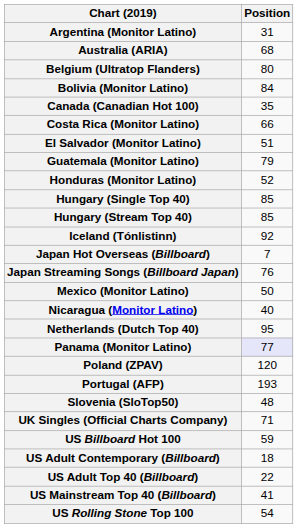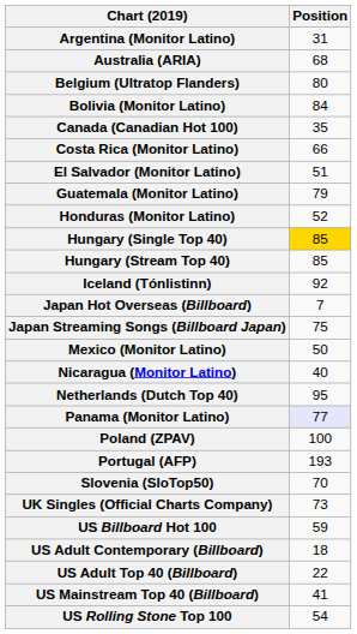 <table class="wikitable sortable plainrowheaders" style="text-align:center">
 <tr>
 <th scope="col">Chart (2019)</th>
 <th scope="col">Position</th>
 </tr>
 <tr>
 <th scope="row">Argentina (Monitor Latino)</th>
 <td>31</td>
 </tr>
 <tr>
 <th scope="row">Australia (ARIA)</th>
 <td>68</td>
 </tr>
 <tr>
 <th scope="row">Belgium (Ultratop Flanders)</th>
 <td>80</td>
 </tr>
 <tr>
 <th scope="row">Bolivia (Monitor Latino)</th>
 <td>84</td>
 </tr>
 <tr>
 <th scope="row">Canada (Canadian Hot 100)</th>
 <td>35</td>
 </tr>
 <tr>
 <th scope="row">Costa Rica (Monitor Latino)</th>
 <td>66</td>
 </tr>
 <tr>
 <th scope="row">El Salvador (Monitor Latino)</th>
 <td>51</td>
 </tr>
 <tr>
 <th scope="row">Guatemala (Monitor Latino)</th>
 <td>79</td>
 </tr>
 <tr>
 <th scope="row">Honduras (Monitor Latino)</th>
 <td>52</td>
 </tr>
 <tr>
 <th scope="row">Hungary (Single Top 40)</th>
-<td>85</td>
+<td style="background: gold;">85</td>
 </tr>
 <tr>
 <th scope="row">Hungary (Stream Top 40)</th>
 <td>85</td>
 </tr>
 <tr>
 <th scope="row">Iceland (Tónlistinn)</th>
 <td>92</td>
 </tr>
 <tr>
 <th scope="row">Japan Hot Overseas (<em>Billboard</em>)</th>
 <td>7</td>
 </tr>
 <tr>
 <th scope="row">Japan Streaming Songs (<em>Billboard Japan</em>)</th>
-<td>76</td>
+<td>75</td>
 </tr>
 <tr>
 <th scope="row">Mexico (Monitor Latino)</th>
 <td>50</td>
 </tr>
 <tr>
 <th scope="row">Nicaragua (<a href='#'>Monitor Latino</a>)</th>
 <td>40</td>
 </tr>
 <tr>
 <th scope="row">Netherlands (Dutch Top 40)</th>
 <td>95</td>
 </tr>
 <tr>
 <th scope="row">Panama (Monitor Latino)</th>
 <td style="background: lavender;">77</td>
 </tr>
 <tr>
 <th scope="row">Poland (ZPAV)</th>
-<td>120</td>
+<td>100</td>
 </tr>
 <tr>
 <th scope="row">Portugal (AFP)</th>
 <td>193</td>
 </tr>
 <tr>
 <th scope="row">Slovenia (SloTop50)</th>
-<td>48</td>
+<td>70</td>
 </tr>
 <tr>
 <th scope="row">UK Singles (Official Charts Company)</th>
-<td>71</td>
+<td>73</td>
 </tr>
 <tr>
 <th scope="row">US <em>Billboard</em> Hot 100</th>
 <td>59</td>
 </tr>
 <tr>
 <th scope="row">US Adult Contemporary (<em>Billboard</em>)</th>
 <td>18</td>
 </tr>
 <tr>
 <th scope="row">US Adult Top 40 (<em>Billboard</em>)</th>
 <td>22</td>
 </tr>
 <tr>
 <th scope="row">US Mainstream Top 40 (<em>Billboard</em>)</th>
 <td>41</td>
 </tr>
 <tr>
 <th scope="row">US <em>Rolling Stone</em> Top 100</th>
 <td>54</td>
 </tr>
 </table>
